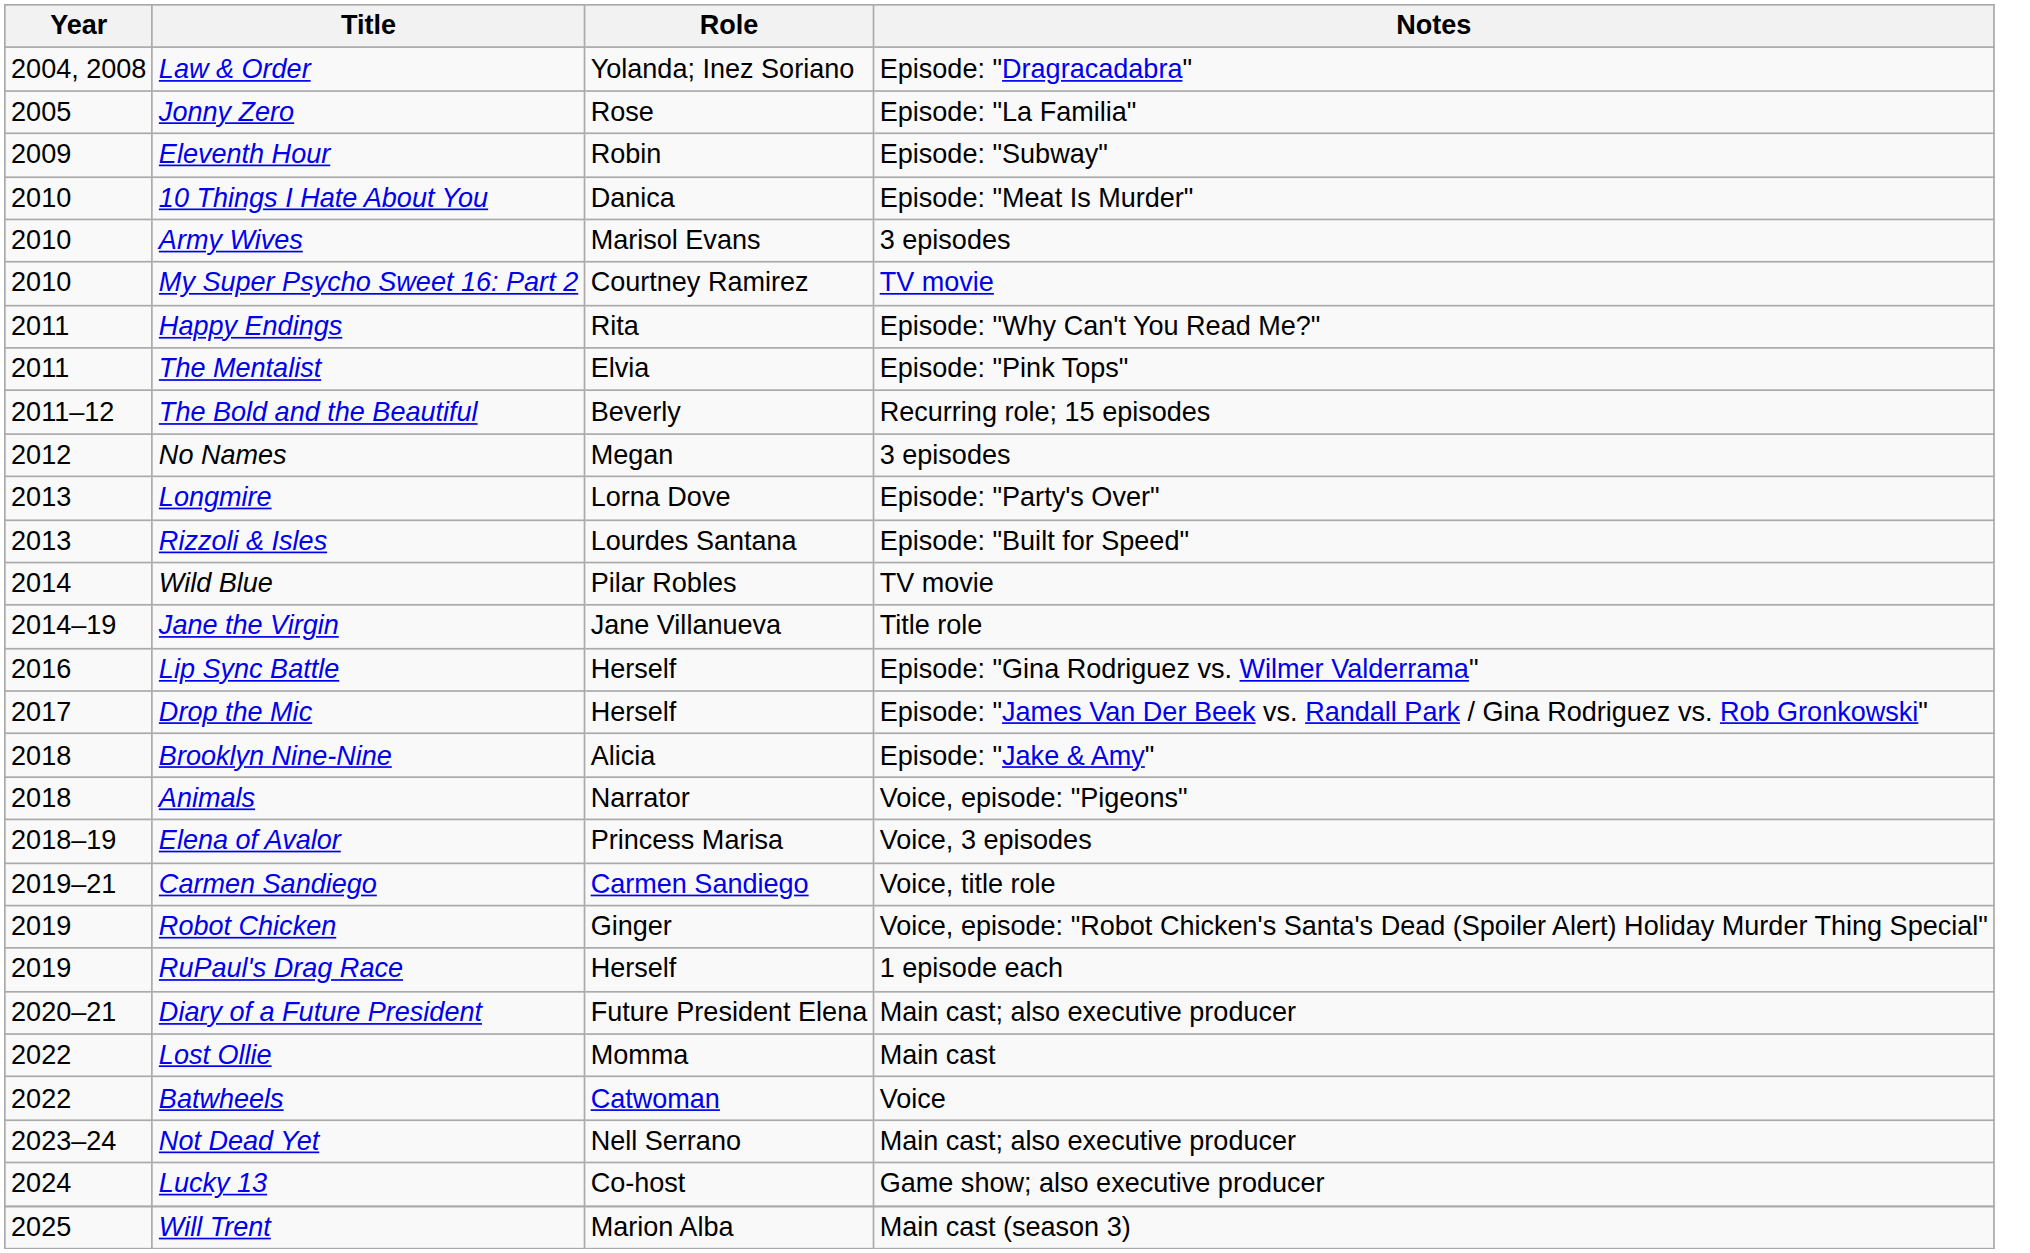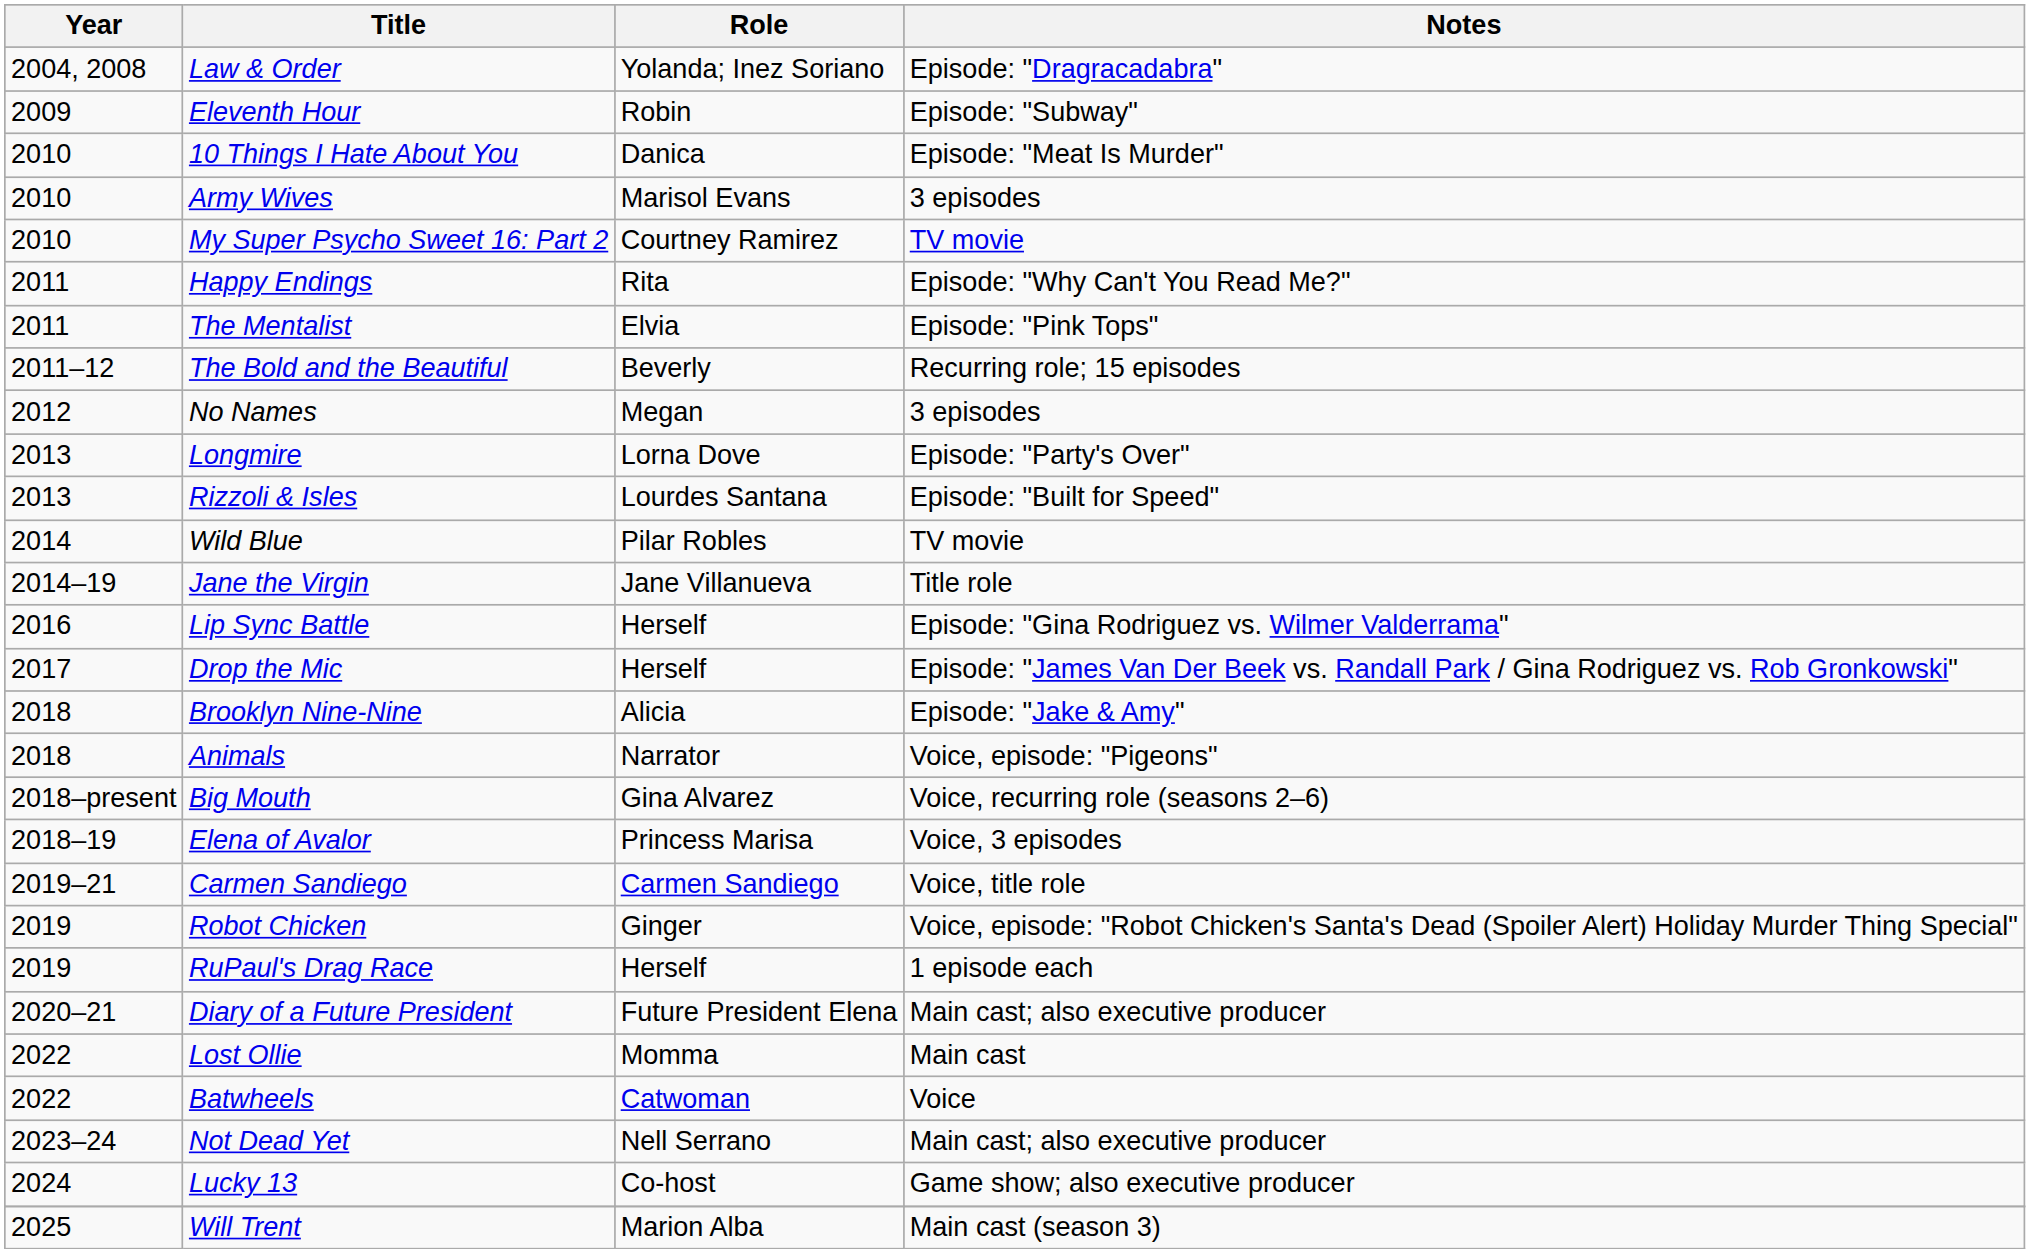 <table class="wikitable sortable">
 <tr>
 <th>Year</th>
 <th>Title</th>
 <th>Role</th>
 <th class="unsortable">Notes</th>
 </tr>
 <tr>
 <td>2004, 2008</td>
 <td><em><a href='#'>Law & Order</a></em></td>
 <td>Yolanda; Inez Soriano</td>
 <td>Episode: "<a href='#'>Dragracadabra</a>"</td>
-</tr>
-<tr>
-<td>2005</td>
-<td><em><a href='#'>Jonny Zero</a></em></td>
-<td>Rose</td>
-<td>Episode: "La Familia"</td>
 </tr>
 <tr>
 <td>2009</td>
 <td><em><a href='#'>Eleventh Hour</a></em></td>
 <td>Robin</td>
 <td>Episode: "Subway"</td>
 </tr>
 <tr>
 <td>2010</td>
 <td><em><a href='#'>10 Things I Hate About You</a></em></td>
 <td>Danica</td>
 <td>Episode: "Meat Is Murder"</td>
 </tr>
 <tr>
 <td>2010</td>
 <td><em><a href='#'>Army Wives</a></em></td>
 <td>Marisol Evans</td>
 <td>3 episodes</td>
 </tr>
 <tr>
 <td>2010</td>
 <td><em><a href='#'>My Super Psycho Sweet 16: Part 2</a></em></td>
 <td>Courtney Ramirez</td>
 <td><a href='#'>TV movie</a></td>
 </tr>
 <tr>
 <td>2011</td>
 <td><em><a href='#'>Happy Endings</a></em></td>
 <td>Rita</td>
 <td>Episode: "Why Can't You Read Me?"</td>
 </tr>
 <tr>
 <td>2011</td>
 <td><em><a href='#'>The Mentalist</a></em></td>
 <td>Elvia</td>
 <td>Episode: "Pink Tops"</td>
 </tr>
 <tr>
 <td>2011–12</td>
 <td><em><a href='#'>The Bold and the Beautiful</a></em></td>
 <td>Beverly</td>
 <td>Recurring role; 15 episodes</td>
 </tr>
 <tr>
 <td>2012</td>
 <td><em>No Names</em></td>
 <td>Megan</td>
 <td>3 episodes</td>
 </tr>
 <tr>
 <td>2013</td>
 <td><em><a href='#'>Longmire</a></em></td>
 <td>Lorna Dove</td>
 <td>Episode: "Party's Over"</td>
 </tr>
 <tr>
 <td>2013</td>
 <td><em><a href='#'>Rizzoli & Isles</a></em></td>
 <td>Lourdes Santana</td>
 <td>Episode: "Built for Speed"</td>
 </tr>
 <tr>
 <td>2014</td>
 <td><em>Wild Blue</em></td>
 <td>Pilar Robles</td>
 <td>TV movie</td>
 </tr>
 <tr>
 <td>2014–19</td>
 <td><em><a href='#'>Jane the Virgin</a></em></td>
 <td>Jane Villanueva</td>
 <td>Title role</td>
 </tr>
 <tr>
 <td>2016</td>
 <td><em><a href='#'>Lip Sync Battle</a></em></td>
 <td>Herself</td>
 <td>Episode: "Gina Rodriguez vs. <a href='#'>Wilmer Valderrama</a>"</td>
 </tr>
 <tr>
 <td>2017</td>
 <td><em><a href='#'>Drop the Mic</a></em></td>
 <td>Herself</td>
 <td>Episode: "<a href='#'>James Van Der Beek</a> vs. <a href='#'>Randall Park</a> / Gina Rodriguez vs. <a href='#'>Rob Gronkowski</a>"</td>
 </tr>
 <tr>
 <td>2018</td>
 <td><em><a href='#'>Brooklyn Nine-Nine</a></em></td>
 <td>Alicia</td>
 <td>Episode: "<a href='#'>Jake & Amy</a>"</td>
 </tr>
 <tr>
 <td>2018</td>
 <td><em><a href='#'>Animals</a></em></td>
 <td>Narrator</td>
 <td>Voice, episode: "Pigeons"</td>
 </tr>
 <tr>
+<td>2018–present</td>
+<td><em><a href='#'>Big Mouth</a></em></td>
+<td>Gina Alvarez</td>
+<td>Voice, recurring role (seasons 2–6)</td>
+</tr>
+<tr>
 <td>2018–19</td>
 <td><em><a href='#'>Elena of Avalor</a></em></td>
 <td>Princess Marisa</td>
 <td>Voice, 3 episodes</td>
 </tr>
 <tr>
 <td>2019–21</td>
 <td><em><a href='#'>Carmen Sandiego</a></em></td>
 <td><a href='#'>Carmen Sandiego</a></td>
 <td>Voice, title role</td>
 </tr>
 <tr>
 <td>2019</td>
 <td><em><a href='#'>Robot Chicken</a></em></td>
 <td>Ginger</td>
 <td>Voice, episode: "Robot Chicken's Santa's Dead (Spoiler Alert) Holiday Murder Thing Special"</td>
 </tr>
 <tr>
 <td>2019</td>
 <td><em><a href='#'>RuPaul's Drag Race</a></em></td>
 <td>Herself</td>
 <td>1 episode each</td>
 </tr>
 <tr>
 <td>2020–21</td>
 <td><em><a href='#'>Diary of a Future President</a></em></td>
 <td>Future President Elena</td>
 <td>Main cast; also executive producer</td>
 </tr>
 <tr>
 <td>2022</td>
 <td><em><a href='#'>Lost Ollie</a></em></td>
 <td>Momma</td>
 <td>Main cast</td>
 </tr>
 <tr>
 <td>2022</td>
 <td><em><a href='#'>Batwheels</a></em></td>
 <td><a href='#'>Catwoman</a></td>
 <td>Voice</td>
 </tr>
 <tr>
 <td>2023–24</td>
 <td><em><a href='#'>Not Dead Yet</a></em></td>
 <td>Nell Serrano</td>
 <td>Main cast; also executive producer</td>
 </tr>
 <tr>
 <td>2024</td>
 <td><em><a href='#'>Lucky 13</a></em></td>
 <td>Co-host</td>
 <td>Game show; also executive producer</td>
 </tr>
 <tr>
 </tr>
 <tr>
 <td>2025</td>
 <td><em><a href='#'>Will Trent</a></em></td>
 <td>Marion Alba</td>
 <td>Main cast (season 3)</td>
 </tr>
 </table>
